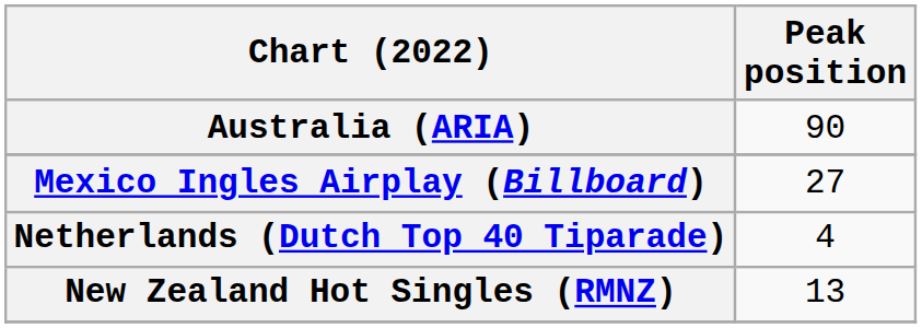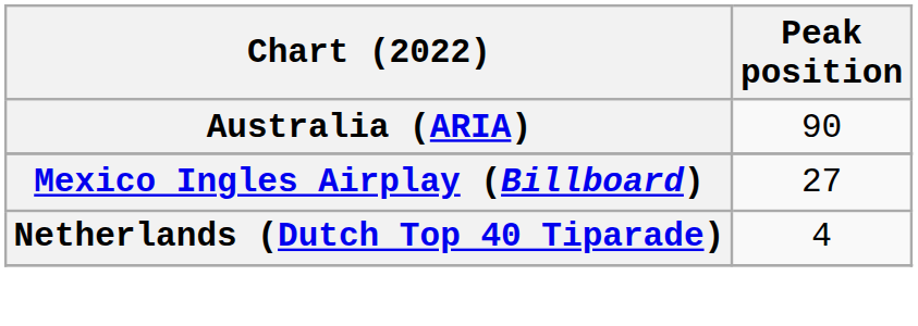 <table class="wikitable sortable plainrowheaders" style="text-align:center">
 <tr>
 <th scope="col">Chart (2022)</th>
 <th scope="col">Peak<br>position</th>
 </tr>
 <tr>
 <th scope="row">Australia (<a href='#'>ARIA</a>)</th>
 <td>90</td>
 </tr>
 <tr>
 </tr>
 <tr>
 <th scope="row"><a href='#'>Mexico Ingles Airplay</a> (<em><a href='#'>Billboard</a></em>)</th>
 <td>27</td>
 </tr>
 <tr>
 <th scope="row">Netherlands (<a href='#'>Dutch Top 40 Tiparade</a>)</th>
 <td>4</td>
 </tr>
 <tr>
-<th scope="row">New Zealand Hot Singles (<a href='#'>RMNZ</a>)</th>
-<td>13</td>
-</tr>
-<tr>
 </tr>
 <tr>
 </tr>
 </table>
